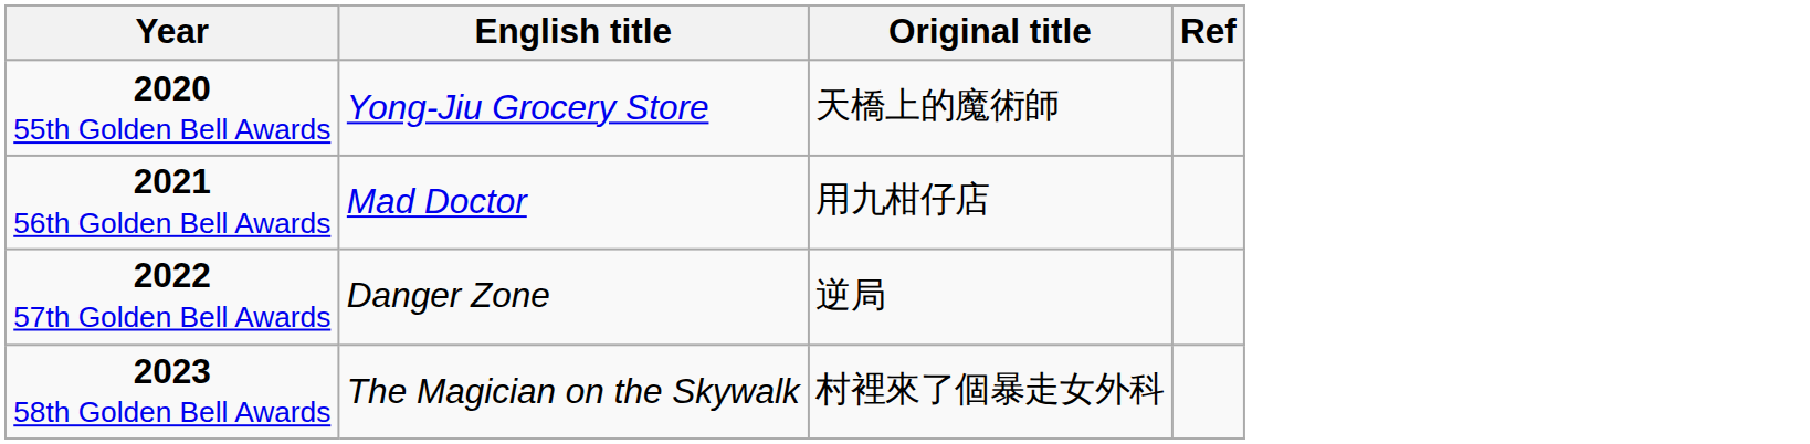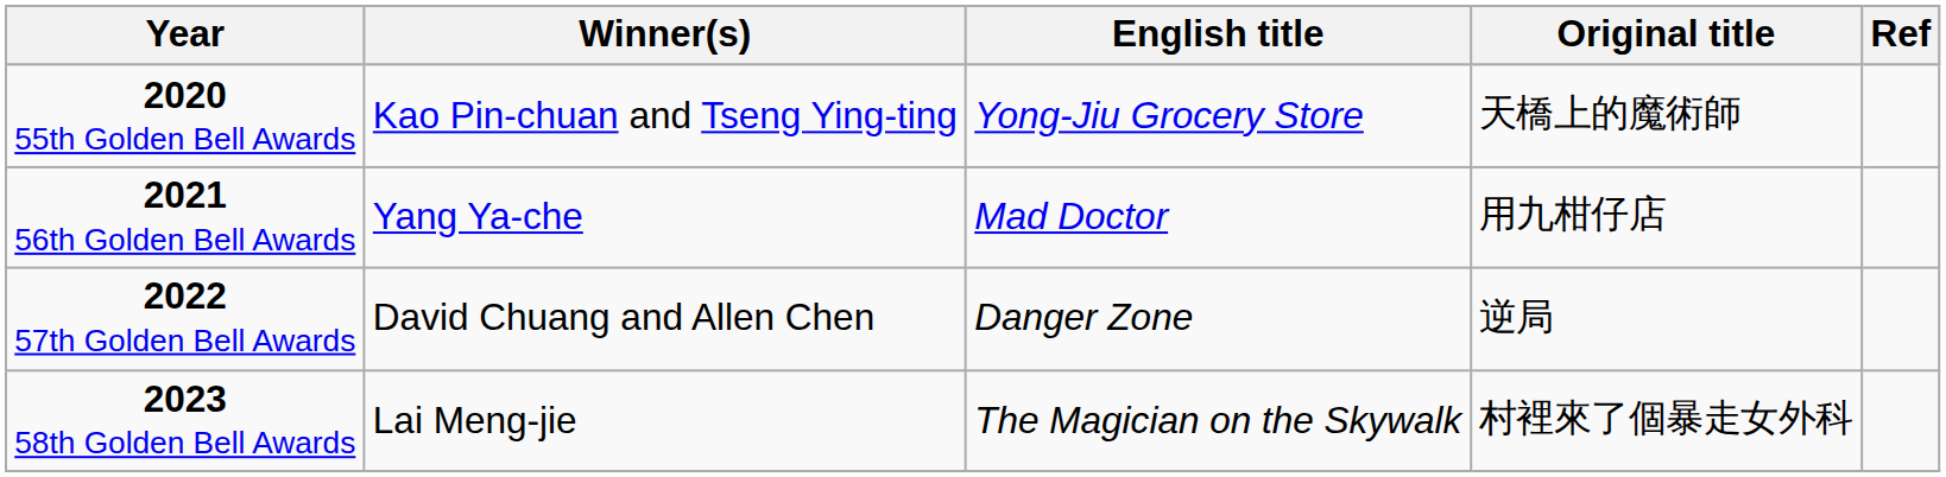 <table class="wikitable sortable">
 <tr style="background:#bebebe;">
 <th>Year</th>
+<th>Winner(s)</th>
 <th>English title</th>
 <th>Original title</th>
 <th>Ref</th>
 </tr>
 <tr>
 <td style="text-align:center"><strong>2020</strong> <br> <small><a href='#'>55th Golden Bell Awards</a></small></td>
+<td><a href='#'>Kao Pin-chuan</a> and <a href='#'>Tseng Ying-ting</a></td>
 <td><em><a href='#'>Yong-Jiu Grocery Store</a></em></td>
 <td>天橋上的魔術師</td>
 <td></td>
 </tr>
 <tr>
 <td style="text-align:center"><strong>2021</strong> <br> <small><a href='#'>56th Golden Bell Awards</a></small></td>
+<td><a href='#'>Yang Ya-che</a></td>
 <td><em><a href='#'>Mad Doctor</a></em></td>
 <td>用九柑仔店</td>
 <td></td>
 </tr>
 <tr>
 <td style="text-align:center"><strong>2022</strong> <br> <small><a href='#'>57th Golden Bell Awards</a></small></td>
+<td>David Chuang and Allen Chen</td>
 <td><em>Danger Zone</em></td>
 <td>逆局</td>
 <td></td>
 </tr>
 <tr>
 <td style="text-align:center"><strong>2023</strong> <br> <small><a href='#'>58th Golden Bell Awards</a></small></td>
+<td>Lai Meng-jie</td>
 <td><em>The Magician on the Skywalk</em></td>
 <td>村裡來了個暴走女外科</td>
 <td></td>
 </tr>
 </table>
